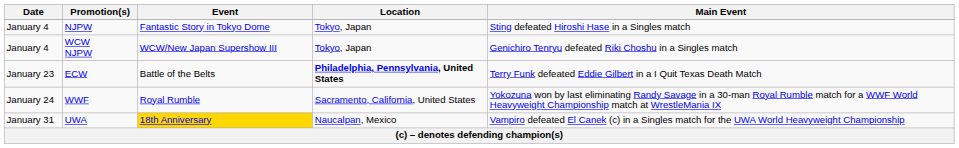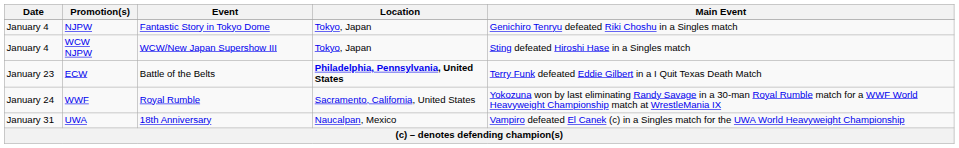 <table class="wikitable" style="width:100%;">
 <tr>
 <th width="5%">Date</th>
 <th width="5%">Promotion(s)</th>
 <th style="width:15%;">Event</th>
 <th style="width:15%;">Location</th>
 <th style="width:40%;">Main Event</th>
 </tr>
 <tr style="width:20%;" |Notes>
 </tr>
 <tr>
 <td>January 4</td>
 <td><a href='#'>NJPW</a></td>
 <td><a href='#'>Fantastic Story in Tokyo Dome</a></td>
 <td><a href='#'>Tokyo</a>, Japan</td>
-<td><a href='#'>Sting</a> defeated <a href='#'>Hiroshi Hase</a> in a Singles match</td>
+<td><a href='#'>Genichiro Tenryu</a> defeated <a href='#'>Riki Choshu</a> in a Singles match</td>
 </tr>
 <tr>
 <td>January 4</td>
 <td><a href='#'>WCW</a><br><a href='#'>NJPW</a></td>
 <td><a href='#'>WCW/New Japan Supershow III</a></td>
 <td><a href='#'>Tokyo</a>, Japan</td>
-<td><a href='#'>Genichiro Tenryu</a> defeated <a href='#'>Riki Choshu</a> in a Singles match</td>
+<td><a href='#'>Sting</a> defeated <a href='#'>Hiroshi Hase</a> in a Singles match</td>
 </tr>
 <tr>
 <td>January 23</td>
 <td><a href='#'>ECW</a></td>
 <td>Battle of the Belts</td>
 <td><strong><a href='#'>Philadelphia, Pennsylvania</a>, United States</strong></td>
 <td><a href='#'>Terry Funk</a> defeated <a href='#'>Eddie Gilbert</a> in a I Quit Texas Death Match</td>
 </tr>
 <tr>
 <td>January 24</td>
 <td><a href='#'>WWF</a></td>
 <td><a href='#'>Royal Rumble</a></td>
 <td><a href='#'>Sacramento, California</a>, United States</td>
 <td><a href='#'>Yokozuna</a> won by last eliminating <a href='#'>Randy Savage</a> in a 30-man <a href='#'>Royal Rumble</a> match for a <a href='#'>WWF World Heavyweight Championship</a> match at <a href='#'>WrestleMania IX</a></td>
 </tr>
 <tr>
 <td>January 31</td>
 <td><a href='#'>UWA</a></td>
-<td style="background: gold;"><a href='#'>18th Anniversary</a></td>
+<td><a href='#'>18th Anniversary</a></td>
 <td><a href='#'>Naucalpan</a>, Mexico</td>
 <td><a href='#'>Vampiro</a> defeated <a href='#'>El Canek</a> (c) in a Singles match for the <a href='#'>UWA World Heavyweight Championship</a></td>
 </tr>
 <tr>
 <th colspan="6">(c) – denotes defending champion(s)</th>
 </tr>
 </table>
